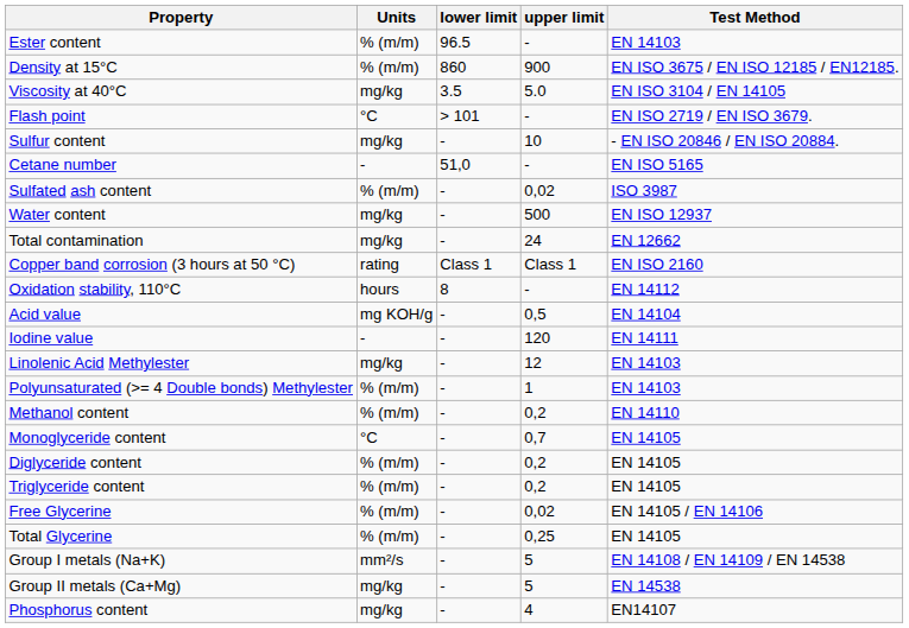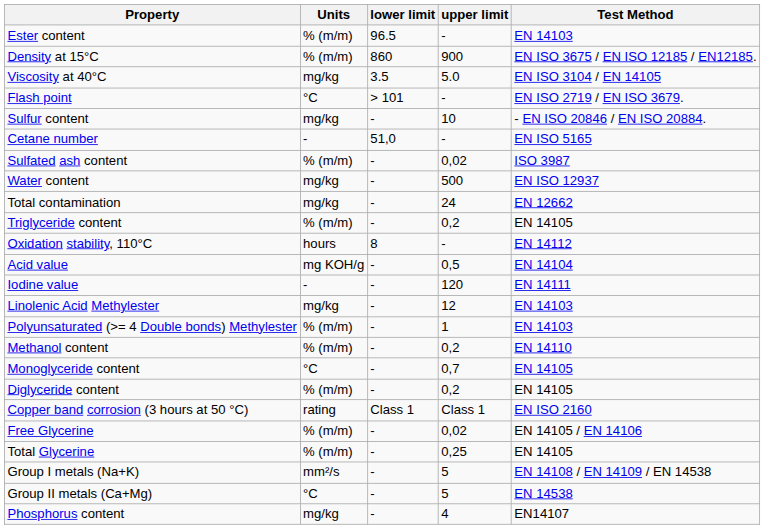 <table class="wikitable">
 <tr>
 <th>Property</th>
 <th>Units</th>
 <th>lower limit</th>
 <th>upper limit</th>
 <th>Test Method</th>
 </tr>
 <tr>
 <td><a href='#'>Ester</a> content</td>
 <td>% (m/m)</td>
 <td>96.5</td>
 <td>-</td>
 <td><a href='#'>EN 14103</a></td>
 </tr>
 <tr>
 <td><a href='#'>Density</a> at 15°C</td>
 <td>% (m/m)</td>
 <td>860</td>
 <td>900</td>
 <td><a href='#'>EN ISO 3675</a> / <a href='#'>EN ISO 12185</a> / <a href='#'>EN12185</a>.</td>
 </tr>
 <tr>
 <td><a href='#'>Viscosity</a> at 40°C</td>
 <td>mg/kg</td>
 <td>3.5</td>
 <td>5.0</td>
 <td><a href='#'>EN ISO 3104</a> / <a href='#'>EN 14105</a></td>
 </tr>
 <tr>
 <td><a href='#'>Flash point</a></td>
 <td>°C</td>
 <td>>  101</td>
 <td>-</td>
 <td><a href='#'>EN ISO 2719</a> / <a href='#'>EN ISO 3679</a>.</td>
 </tr>
 <tr>
 <td><a href='#'>Sulfur</a> content</td>
 <td>mg/kg</td>
 <td>-</td>
 <td>10</td>
 <td>- <a href='#'>EN ISO 20846</a> / <a href='#'>EN ISO 20884</a>.</td>
 </tr>
 <tr>
 <td><a href='#'>Cetane number</a></td>
 <td>-</td>
 <td>51,0</td>
 <td>-</td>
 <td><a href='#'>EN ISO 5165</a></td>
 </tr>
 <tr>
 <td><a href='#'>Sulfated</a> <a href='#'>ash</a> content</td>
 <td>% (m/m)</td>
 <td>-</td>
 <td>0,02</td>
 <td><a href='#'>ISO 3987</a></td>
 </tr>
 <tr>
 <td><a href='#'>Water</a> content</td>
 <td>mg/kg</td>
 <td>-</td>
 <td>500</td>
 <td><a href='#'>EN ISO 12937</a></td>
 </tr>
 <tr>
 <td>Total contamination</td>
 <td>mg/kg</td>
 <td>-</td>
 <td>24</td>
 <td><a href='#'>EN 12662</a></td>
 </tr>
 <tr>
-<td><a href='#'>Copper band</a> <a href='#'>corrosion</a> (3 hours at 50 °C)</td>
-<td>rating</td>
-<td>Class 1</td>
-<td>Class 1</td>
-<td><a href='#'>EN ISO 2160</a></td>
+<td><a href='#'>Triglyceride</a> content</td>
+<td>% (m/m)</td>
+<td>-</td>
+<td>0,2</td>
+<td>EN 14105</td>
 </tr>
 <tr>
 <td><a href='#'>Oxidation</a> <a href='#'>stability</a>, 110°C</td>
 <td>hours</td>
 <td>8</td>
 <td>-</td>
 <td><a href='#'>EN 14112</a></td>
 </tr>
 <tr>
 <td><a href='#'>Acid value</a></td>
 <td>mg KOH/g</td>
 <td>-</td>
 <td>0,5</td>
 <td><a href='#'>EN 14104</a></td>
 </tr>
 <tr>
 <td><a href='#'>Iodine value</a></td>
 <td>-</td>
 <td>-</td>
 <td>120</td>
 <td><a href='#'>EN 14111</a></td>
 </tr>
 <tr>
 <td><a href='#'>Linolenic Acid</a> <a href='#'>Methylester</a></td>
 <td>mg/kg</td>
 <td>-</td>
 <td>12</td>
 <td><a href='#'>EN 14103</a></td>
 </tr>
 <tr>
 <td><a href='#'>Polyunsaturated</a> (>= 4 <a href='#'>Double bonds</a>) <a href='#'>Methylester</a></td>
 <td>% (m/m)</td>
 <td>-</td>
 <td>1</td>
 <td><a href='#'>EN 14103</a></td>
 </tr>
 <tr>
 <td><a href='#'>Methanol</a> content</td>
 <td>% (m/m)</td>
 <td>-</td>
 <td>0,2</td>
 <td><a href='#'>EN 14110</a></td>
 </tr>
 <tr>
 <td><a href='#'>Monoglyceride</a> content</td>
 <td>°C</td>
 <td>-</td>
 <td>0,7</td>
 <td><a href='#'>EN 14105</a></td>
 </tr>
 <tr>
 <td><a href='#'>Diglyceride</a> content</td>
 <td>% (m/m)</td>
 <td>-</td>
 <td>0,2</td>
 <td>EN 14105</td>
 </tr>
 <tr>
-<td><a href='#'>Triglyceride</a> content</td>
-<td>% (m/m)</td>
-<td>-</td>
-<td>0,2</td>
-<td>EN 14105</td>
+<td><a href='#'>Copper band</a> <a href='#'>corrosion</a> (3 hours at 50 °C)</td>
+<td>rating</td>
+<td>Class 1</td>
+<td>Class 1</td>
+<td><a href='#'>EN ISO 2160</a></td>
 </tr>
 <tr>
 <td><a href='#'>Free Glycerine</a></td>
 <td>% (m/m)</td>
 <td>-</td>
 <td>0,02</td>
 <td>EN 14105 /  <a href='#'>EN 14106</a></td>
 </tr>
 <tr>
 <td>Total <a href='#'>Glycerine</a></td>
 <td>% (m/m)</td>
 <td>-</td>
 <td>0,25</td>
 <td>EN 14105</td>
 </tr>
 <tr>
 <td>Group I metals (Na+K)</td>
 <td>mm²/s</td>
 <td>-</td>
 <td>5</td>
 <td><a href='#'>EN 14108</a> /  <a href='#'>EN 14109</a> / EN 14538</td>
 </tr>
 <tr>
 <td>Group II metals (Ca+Mg)</td>
-<td>mg/kg</td>
+<td>°C</td>
 <td>-</td>
 <td>5</td>
 <td><a href='#'>EN 14538</a></td>
 </tr>
 <tr>
 <td><a href='#'>Phosphorus</a> content</td>
 <td>mg/kg</td>
 <td>-</td>
 <td>4</td>
 <td>EN14107</td>
 </tr>
 </table>
